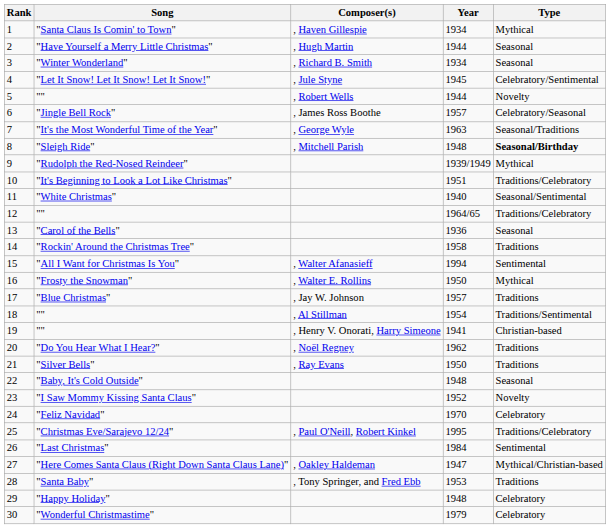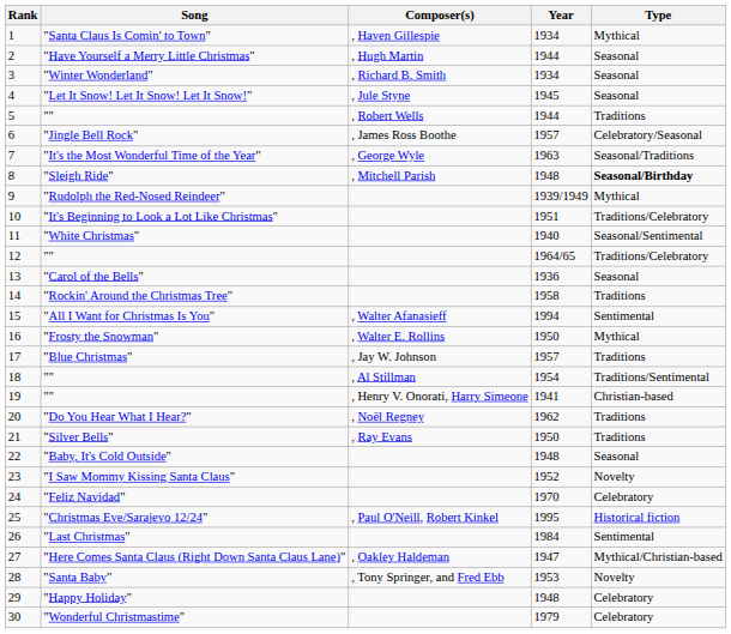 <table class="wikitable sortable">
 <tr>
 <th>Rank</th>
 <th>Song</th>
 <th>Composer(s)</th>
 <th>Year</th>
 <th>Type</th>
 </tr>
 <tr>
 <td>1</td>
 <td>"<a href='#'>Santa Claus Is Comin' to Town</a>"</td>
 <td>, <a href='#'>Haven Gillespie</a></td>
 <td>1934</td>
 <td>Mythical</td>
 </tr>
 <tr>
 <td>2</td>
 <td>"<a href='#'>Have Yourself a Merry Little Christmas</a>"</td>
 <td>, <a href='#'>Hugh Martin</a></td>
 <td>1944</td>
 <td>Seasonal</td>
 </tr>
 <tr>
 <td>3</td>
 <td>"<a href='#'>Winter Wonderland</a>"</td>
 <td>, <a href='#'>Richard B. Smith</a></td>
 <td>1934</td>
 <td>Seasonal</td>
 </tr>
 <tr>
 <td>4</td>
 <td>"<a href='#'>Let It Snow! Let It Snow! Let It Snow!</a>"</td>
 <td>, <a href='#'>Jule Styne</a></td>
 <td>1945</td>
-<td>Celebratory/Sentimental</td>
+<td>Seasonal</td>
 </tr>
 <tr>
 <td>5</td>
 <td>""</td>
 <td>, <a href='#'>Robert Wells</a></td>
 <td>1944</td>
-<td>Novelty</td>
+<td>Traditions</td>
 </tr>
 <tr>
 <td>6</td>
 <td>"<a href='#'>Jingle Bell Rock</a>"</td>
 <td>, James Ross Boothe</td>
 <td>1957</td>
 <td>Celebratory/Seasonal</td>
 </tr>
 <tr>
 <td>7</td>
 <td>"<a href='#'>It's the Most Wonderful Time of the Year</a>"</td>
 <td>, <a href='#'>George Wyle</a></td>
 <td>1963</td>
 <td>Seasonal/Traditions</td>
 </tr>
 <tr>
 <td>8</td>
 <td>"<a href='#'>Sleigh Ride</a>"</td>
 <td>, <a href='#'>Mitchell Parish</a></td>
 <td>1948</td>
 <td><strong>Seasonal/Birthday</strong></td>
 </tr>
 <tr>
 <td>9</td>
 <td>"<a href='#'>Rudolph the Red-Nosed Reindeer</a>"</td>
 <td></td>
 <td>1939/1949</td>
 <td>Mythical</td>
 </tr>
 <tr>
 <td>10</td>
 <td>"<a href='#'>It's Beginning to Look a Lot Like Christmas</a>"</td>
 <td></td>
 <td>1951</td>
 <td>Traditions/Celebratory</td>
 </tr>
 <tr>
 <td>11</td>
 <td>"<a href='#'>White Christmas</a>"</td>
 <td></td>
 <td>1940</td>
 <td>Seasonal/Sentimental</td>
 </tr>
 <tr>
 <td>12</td>
 <td>""</td>
 <td></td>
 <td>1964/65</td>
 <td>Traditions/Celebratory</td>
 </tr>
 <tr>
 <td>13</td>
 <td>"<a href='#'>Carol of the Bells</a>"</td>
 <td></td>
 <td>1936</td>
 <td>Seasonal</td>
 </tr>
 <tr>
 <td>14</td>
 <td>"<a href='#'>Rockin' Around the Christmas Tree</a>"</td>
 <td></td>
 <td>1958</td>
 <td>Traditions</td>
 </tr>
 <tr>
 <td>15</td>
 <td>"<a href='#'>All I Want for Christmas Is You</a>"</td>
 <td>, <a href='#'>Walter Afanasieff</a></td>
 <td>1994</td>
 <td>Sentimental</td>
 </tr>
 <tr>
 <td>16</td>
 <td>"<a href='#'>Frosty the Snowman</a>"</td>
 <td>, <a href='#'>Walter E. Rollins</a></td>
 <td>1950</td>
 <td>Mythical</td>
 </tr>
 <tr>
 <td>17</td>
 <td>"<a href='#'>Blue Christmas</a>"</td>
 <td>, Jay W. Johnson</td>
 <td>1957</td>
 <td>Traditions</td>
 </tr>
 <tr>
 <td>18</td>
 <td>""</td>
 <td>, <a href='#'>Al Stillman</a></td>
 <td>1954</td>
 <td>Traditions/Sentimental</td>
 </tr>
 <tr>
 <td>19</td>
 <td>""</td>
 <td>, Henry V. Onorati, <a href='#'>Harry Simeone</a></td>
 <td>1941</td>
 <td>Christian-based</td>
 </tr>
 <tr>
 <td>20</td>
 <td>"<a href='#'>Do You Hear What I Hear?</a>"</td>
 <td>, <a href='#'>Noël Regney</a></td>
 <td>1962</td>
 <td>Traditions</td>
 </tr>
 <tr>
 <td>21</td>
 <td>"<a href='#'>Silver Bells</a>"</td>
 <td>, <a href='#'>Ray Evans</a></td>
 <td>1950</td>
 <td>Traditions</td>
 </tr>
 <tr>
 <td>22</td>
 <td>"<a href='#'>Baby, It's Cold Outside</a>"</td>
 <td></td>
 <td>1948</td>
 <td>Seasonal</td>
 </tr>
 <tr>
 <td>23</td>
 <td>"<a href='#'>I Saw Mommy Kissing Santa Claus</a>"</td>
 <td></td>
 <td>1952</td>
 <td>Novelty</td>
 </tr>
 <tr>
 <td>24</td>
 <td>"<a href='#'>Feliz Navidad</a>"</td>
 <td></td>
 <td>1970</td>
 <td>Celebratory</td>
 </tr>
 <tr>
 <td>25</td>
 <td>"<a href='#'>Christmas Eve/Sarajevo 12/24</a>"</td>
 <td>, <a href='#'>Paul O'Neill</a>, <a href='#'>Robert Kinkel</a></td>
 <td>1995</td>
-<td>Traditions/Celebratory</td>
+<td><a href='#'>Historical fiction</a></td>
 </tr>
 <tr>
 <td>26</td>
 <td>"<a href='#'>Last Christmas</a>"</td>
 <td></td>
 <td>1984</td>
 <td>Sentimental</td>
 </tr>
 <tr>
 <td>27</td>
 <td>"<a href='#'>Here Comes Santa Claus (Right Down Santa Claus Lane)</a>"</td>
 <td>, <a href='#'>Oakley Haldeman</a></td>
 <td>1947</td>
 <td>Mythical/Christian-based</td>
 </tr>
 <tr>
 <td>28</td>
 <td>"<a href='#'>Santa Baby</a>"</td>
 <td>, Tony Springer, and <a href='#'>Fred Ebb</a></td>
 <td>1953</td>
-<td>Traditions</td>
+<td>Novelty</td>
 </tr>
 <tr>
 <td>29</td>
 <td>"<a href='#'>Happy Holiday</a>"</td>
 <td></td>
 <td>1948</td>
 <td>Celebratory</td>
 </tr>
 <tr>
 <td>30</td>
 <td>"<a href='#'>Wonderful Christmastime</a>"</td>
 <td></td>
 <td>1979</td>
 <td>Celebratory</td>
 </tr>
 </table>
